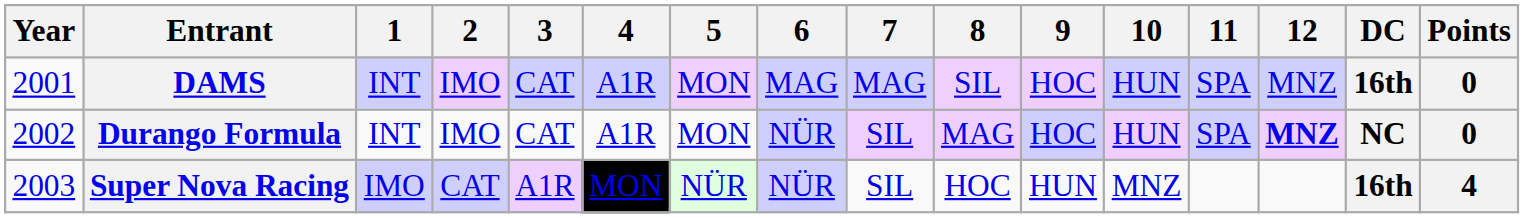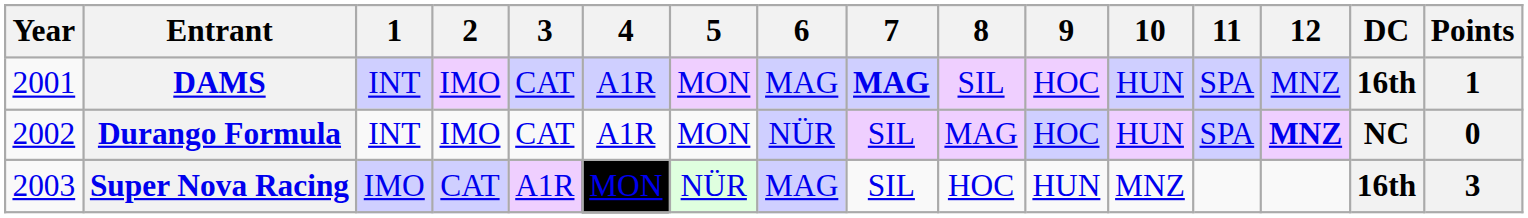 <table class="wikitable" style="text-align:center; font-size:90%">
 <tr>
 <th>Year</th>
 <th>Entrant</th>
 <th>1</th>
 <th>2</th>
 <th>3</th>
 <th>4</th>
 <th>5</th>
 <th>6</th>
 <th>7</th>
 <th>8</th>
 <th>9</th>
 <th>10</th>
 <th>11</th>
 <th>12</th>
 <th>DC</th>
 <th>Points</th>
 </tr>
 <tr>
 <td><a href='#'>2001</a></td>
 <th><a href='#'>DAMS</a></th>
 <td style="background:#CFCFFF;"><a href='#'>INT</a><br></td>
 <td style="background:#EFCFFF;"><a href='#'>IMO</a><br></td>
 <td style="background:#CFCFFF;"><a href='#'>CAT</a><br></td>
 <td style="background:#CFCFFF;"><a href='#'>A1R</a><br></td>
 <td style="background:#EFCFFF;"><a href='#'>MON</a><br></td>
 <td style="background:#CFCFFF;"><a href='#'>MAG</a><br></td>
-<td style="background:#CFCFFF;"><a href='#'>MAG</a><br></td>
+<td style="background:#CFCFFF;"><strong><a href='#'>MAG</a><br></strong></td>
 <td style="background:#EFCFFF;"><a href='#'>SIL</a><br></td>
 <td style="background:#EFCFFF;"><a href='#'>HOC</a><br></td>
 <td style="background:#CFCFFF;"><a href='#'>HUN</a><br></td>
 <td style="background:#CFCFFF;"><a href='#'>SPA</a><br></td>
 <td style="background:#CFCFFF;"><a href='#'>MNZ</a><br></td>
 <th>16th</th>
-<th>0</th>
+<th>1</th>
 </tr>
 <tr>
 <td><a href='#'>2002</a></td>
 <th><a href='#'>Durango Formula</a></th>
 <td><a href='#'>INT</a></td>
 <td><a href='#'>IMO</a></td>
 <td><a href='#'>CAT</a></td>
 <td><a href='#'>A1R</a></td>
 <td><a href='#'>MON</a></td>
 <td style="background:#CFCFFF;"><a href='#'>NÜR</a><br></td>
 <td style="background:#EFCFFF;"><a href='#'>SIL</a><br></td>
 <td style="background:#EFCFFF;"><a href='#'>MAG</a><br></td>
 <td style="background:#CFCFFF;"><a href='#'>HOC</a><br></td>
 <td style="background:#EFCFFF;"><a href='#'>HUN</a><br></td>
 <td style="background:#CFCFFF;"><a href='#'>SPA</a><br></td>
 <td style="background:#EFCFFF;"><strong><a href='#'>MNZ</a><br></strong></td>
 <th>NC</th>
 <th>0</th>
 </tr>
 <tr>
 <td><a href='#'>2003</a></td>
 <th><a href='#'>Super Nova Racing</a></th>
 <td style="background:#CFCFFF;"><a href='#'>IMO</a><br></td>
 <td style="background:#CFCFFF;"><a href='#'>CAT</a><br></td>
 <td style="background:#EFCFFF;"><a href='#'>A1R</a><br></td>
 <td style="background:#000000; color:#ffffff"><a href='#'>MON</a><br></td>
 <td style="background:#DFFFDF;"><a href='#'>NÜR</a><br></td>
-<td style="background:#CFCFFF;"><a href='#'>NÜR</a><br></td>
+<td style="background:#CFCFFF;"><a href='#'>MAG</a><br></td>
 <td><a href='#'>SIL</a></td>
 <td><a href='#'>HOC</a></td>
 <td><a href='#'>HUN</a></td>
 <td><a href='#'>MNZ</a></td>
 <td></td>
 <td></td>
 <th>16th</th>
-<th>4</th>
+<th>3</th>
 </tr>
 </table>
